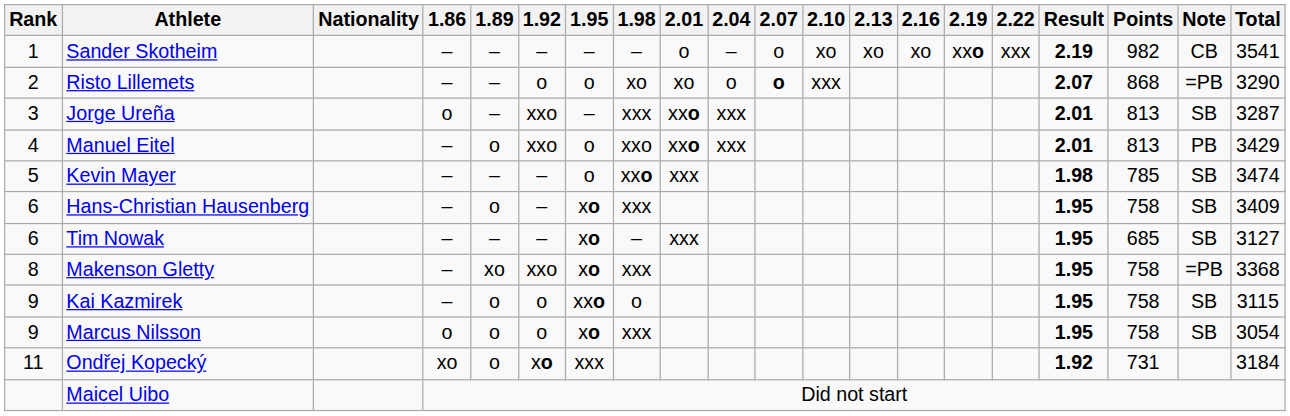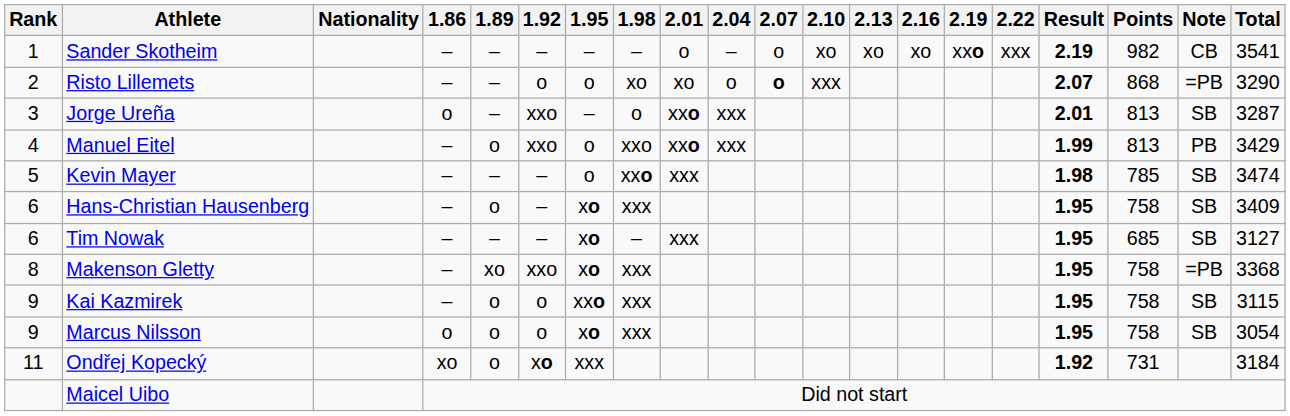 <table class="wikitable sortable" style="text-align:center">
 <tr>
 <th>Rank</th>
 <th>Athlete</th>
 <th>Nationality</th>
 <th>1.86</th>
 <th>1.89</th>
 <th>1.92</th>
 <th>1.95</th>
 <th>1.98</th>
 <th>2.01</th>
 <th>2.04</th>
 <th>2.07</th>
 <th>2.10</th>
 <th>2.13</th>
 <th>2.16</th>
 <th>2.19</th>
 <th>2.22</th>
 <th>Result</th>
 <th>Points</th>
 <th>Note</th>
 <th>Total</th>
 </tr>
 <tr>
 <td>1</td>
 <td align=left><a href='#'>Sander Skotheim</a></td>
 <td align=left></td>
 <td>–</td>
 <td>–</td>
 <td>–</td>
 <td>–</td>
 <td>–</td>
 <td>o</td>
 <td>–</td>
 <td>o</td>
 <td>xo</td>
 <td>xo</td>
 <td>xo</td>
 <td>xx<strong>o</strong></td>
 <td>xxx</td>
 <td><strong>2.19</strong></td>
 <td>982</td>
 <td>CB</td>
 <td>3541</td>
 </tr>
 <tr>
 <td>2</td>
 <td align=left><a href='#'>Risto Lillemets</a></td>
 <td align=left></td>
 <td>–</td>
 <td>–</td>
 <td>o</td>
 <td>o</td>
 <td>xo</td>
 <td>xo</td>
 <td>o</td>
 <td><strong>o</strong></td>
 <td>xxx</td>
 <td></td>
 <td></td>
 <td></td>
 <td></td>
 <td><strong>2.07</strong></td>
 <td>868</td>
 <td>=PB</td>
 <td>3290</td>
 </tr>
 <tr>
 <td>3</td>
 <td align=left><a href='#'>Jorge Ureña</a></td>
 <td align=left></td>
 <td>o</td>
 <td>–</td>
 <td>xxo</td>
 <td>–</td>
-<td>xxx</td>
+<td>o</td>
 <td>xx<strong>o</strong></td>
 <td>xxx</td>
 <td></td>
 <td></td>
 <td></td>
 <td></td>
 <td></td>
 <td></td>
 <td><strong>2.01</strong></td>
 <td>813</td>
 <td>SB</td>
 <td>3287</td>
 </tr>
 <tr>
 <td>4</td>
 <td align=left><a href='#'>Manuel Eitel</a></td>
 <td align=left></td>
 <td>–</td>
 <td>o</td>
 <td>xxo</td>
 <td>o</td>
 <td>xxo</td>
 <td>xx<strong>o</strong></td>
 <td>xxx</td>
 <td></td>
 <td></td>
 <td></td>
 <td></td>
 <td></td>
 <td></td>
-<td><strong>2.01</strong></td>
+<td><strong>1.99</strong></td>
 <td>813</td>
 <td>PB</td>
 <td>3429</td>
 </tr>
 <tr>
 <td>5</td>
 <td align=left><a href='#'>Kevin Mayer</a></td>
 <td align=left></td>
 <td>–</td>
 <td>–</td>
 <td>–</td>
 <td>o</td>
 <td>xx<strong>o</strong></td>
 <td>xxx</td>
 <td></td>
 <td></td>
 <td></td>
 <td></td>
 <td></td>
 <td></td>
 <td></td>
 <td><strong>1.98</strong></td>
 <td>785</td>
 <td>SB</td>
 <td>3474</td>
 </tr>
 <tr>
 <td>6</td>
 <td align=left><a href='#'>Hans-Christian Hausenberg</a></td>
 <td align=left></td>
 <td>–</td>
 <td>o</td>
 <td>–</td>
 <td>x<strong>o</strong></td>
 <td>xxx</td>
 <td></td>
 <td></td>
 <td></td>
 <td></td>
 <td></td>
 <td></td>
 <td></td>
 <td></td>
 <td><strong>1.95</strong></td>
 <td>758</td>
 <td>SB</td>
 <td>3409</td>
 </tr>
 <tr>
 <td>6</td>
 <td align=left><a href='#'>Tim Nowak</a></td>
 <td align=left></td>
 <td>–</td>
 <td>–</td>
 <td>–</td>
 <td>x<strong>o</strong></td>
 <td>–</td>
 <td>xxx</td>
 <td></td>
 <td></td>
 <td></td>
 <td></td>
 <td></td>
 <td></td>
 <td></td>
 <td><strong>1.95</strong></td>
 <td>685</td>
 <td>SB</td>
 <td>3127</td>
 </tr>
 <tr>
 <td>8</td>
 <td align=left><a href='#'>Makenson Gletty</a></td>
 <td align=left></td>
 <td>–</td>
 <td>xo</td>
 <td>xxo</td>
 <td>x<strong>o</strong></td>
 <td>xxx</td>
 <td></td>
 <td></td>
 <td></td>
 <td></td>
 <td></td>
 <td></td>
 <td></td>
 <td></td>
 <td><strong>1.95</strong></td>
 <td>758</td>
 <td>=PB</td>
 <td>3368</td>
 </tr>
 <tr>
 <td>9</td>
 <td align=left><a href='#'>Kai Kazmirek</a></td>
 <td align=left></td>
 <td>–</td>
 <td>o</td>
 <td>o</td>
 <td>xx<strong>o</strong></td>
-<td>o</td>
+<td>xxx</td>
 <td></td>
 <td></td>
 <td></td>
 <td></td>
 <td></td>
 <td></td>
 <td></td>
 <td></td>
 <td><strong>1.95</strong></td>
 <td>758</td>
 <td>SB</td>
 <td>3115</td>
 </tr>
 <tr>
 <td>9</td>
 <td align=left><a href='#'>Marcus Nilsson</a></td>
 <td align=left></td>
 <td>o</td>
 <td>o</td>
 <td>o</td>
 <td>x<strong>o</strong></td>
 <td>xxx</td>
 <td></td>
 <td></td>
 <td></td>
 <td></td>
 <td></td>
 <td></td>
 <td></td>
 <td></td>
 <td><strong>1.95</strong></td>
 <td>758</td>
 <td>SB</td>
 <td>3054</td>
 </tr>
 <tr>
 <td>11</td>
 <td align=left><a href='#'>Ondřej Kopecký</a></td>
 <td align=left></td>
 <td>xo</td>
 <td>o</td>
 <td>x<strong>o</strong></td>
 <td>xxx</td>
 <td></td>
 <td></td>
 <td></td>
 <td></td>
 <td></td>
 <td></td>
 <td></td>
 <td></td>
 <td></td>
 <td><strong>1.92</strong></td>
 <td>731</td>
 <td></td>
 <td>3184</td>
 </tr>
 <tr>
 <td></td>
 <td align=left><a href='#'>Maicel Uibo</a></td>
 <td align=left></td>
 <td colspan=17>Did not start</td>
 </tr>
 </table>
